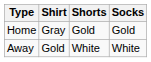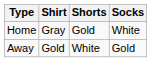 <table class="wikitable">
 <tr>
 <th>Type</th>
 <th>Shirt</th>
 <th>Shorts</th>
 <th>Socks</th>
 </tr>
 <tr>
 <td>Home</td>
 <td>Gray</td>
 <td>Gold</td>
-<td>Gold</td>
+<td>White</td>
 </tr>
 <tr>
 <td>Away</td>
 <td>Gold</td>
 <td>White</td>
-<td>White</td>
+<td>Gold</td>
 </tr>
 </table>
